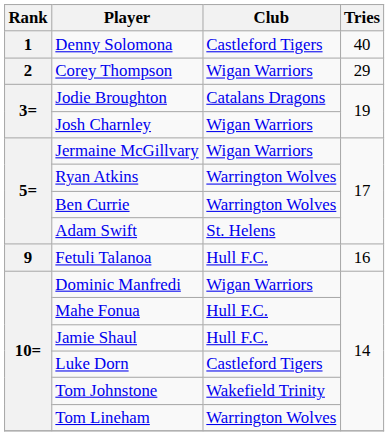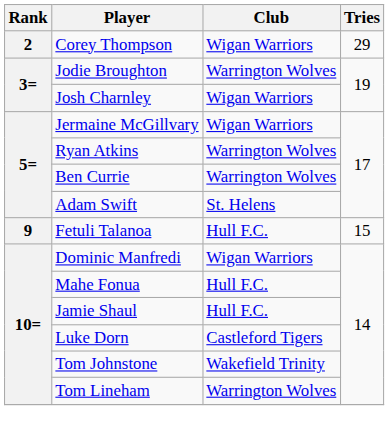 <table class="wikitable" style="text-align:center">
 <tr>
 <th>Rank</th>
 <th>Player</th>
 <th>Club</th>
 <th>Tries</th>
-</tr>
-<tr>
-<th>1</th>
-<td align="left"> <a href='#'>Denny Solomona</a></td>
-<td align="left"> <a href='#'>Castleford Tigers</a></td>
-<td>40</td>
 </tr>
 <tr>
 <th>2</th>
 <td align="left"> <a href='#'>Corey Thompson</a></td>
 <td align="left"> <a href='#'>Wigan Warriors</a></td>
 <td>29</td>
 </tr>
 <tr>
 <th rowspan=2>3=</th>
 <td align="left"> <a href='#'>Jodie Broughton</a></td>
-<td align="left"> <a href='#'>Catalans Dragons</a></td>
+<td align="left"> <a href='#'>Warrington Wolves</a></td>
 <td rowspan=2>19</td>
 </tr>
 <tr>
 <td align="left"> <a href='#'>Josh Charnley</a></td>
 <td align="left"> <a href='#'>Wigan Warriors</a></td>
 </tr>
 <tr>
 <th rowspan=4>5=</th>
 <td align="left"> <a href='#'>Jermaine McGillvary</a></td>
 <td align="left"> <a href='#'>Wigan Warriors</a></td>
 <td rowspan=4>17</td>
 </tr>
 <tr>
 <td align="left"> <a href='#'>Ryan Atkins</a></td>
 <td align="left"> <a href='#'>Warrington Wolves</a></td>
 </tr>
 <tr>
 <td align="left"> <a href='#'>Ben Currie</a></td>
 <td align="left"> <a href='#'>Warrington Wolves</a></td>
 </tr>
 <tr>
 <td align="left"> <a href='#'>Adam Swift</a></td>
 <td align="left"> <a href='#'>St. Helens</a></td>
 </tr>
 <tr>
 <th>9</th>
 <td align="left"> <a href='#'>Fetuli Talanoa</a></td>
 <td align="left"> <a href='#'>Hull F.C.</a></td>
-<td>16</td>
+<td>15</td>
 </tr>
 <tr>
 <th rowspan=6>10=</th>
 <td align="left"> <a href='#'>Dominic Manfredi</a></td>
 <td align="left"> <a href='#'>Wigan Warriors</a></td>
 <td rowspan=6>14</td>
 </tr>
 <tr>
 <td align="left"> <a href='#'>Mahe Fonua</a></td>
 <td align="left"> <a href='#'>Hull F.C.</a></td>
 </tr>
 <tr>
 <td align="left"> <a href='#'>Jamie Shaul</a></td>
 <td align="left"> <a href='#'>Hull F.C.</a></td>
 </tr>
 <tr>
 <td align="left"> <a href='#'>Luke Dorn</a></td>
 <td align="left"> <a href='#'>Castleford Tigers</a></td>
 </tr>
 <tr>
 <td align="left"> <a href='#'>Tom Johnstone</a></td>
 <td align="left"> <a href='#'>Wakefield Trinity</a></td>
 </tr>
 <tr>
 <td align="left"> <a href='#'>Tom Lineham</a></td>
 <td align="left"> <a href='#'>Warrington Wolves</a></td>
 </tr>
 <tr>
 </tr>
 </table>
